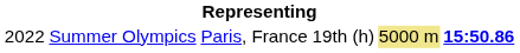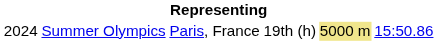 <table>
 <tr>
 <th colspan="6">Representing </th>
 </tr>
 <tr>
-<td>2022</td>
+<td>2024</td>
 <td><a href='#'>Summer Olympics</a></td>
 <td><a href='#'>Paris</a>, France</td>
 <td>19th (h)</td>
 <td style="background: khaki;">5000 m</td>
-<td><strong><a href='#'>15:50.86</a></strong></td>
+<td><a href='#'>15:50.86</a></td>
 </tr>
 </table>
